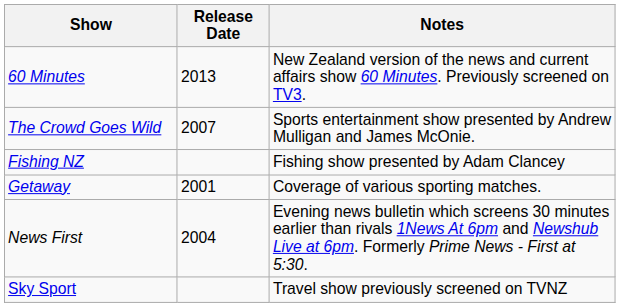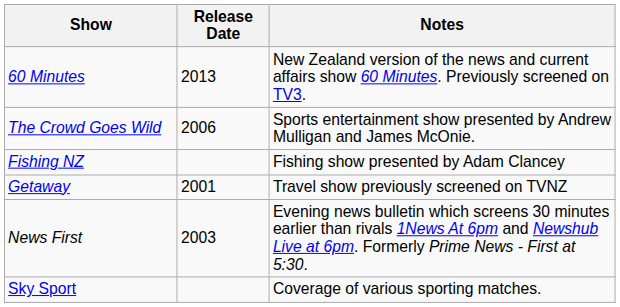 <table class="wikitable" width=100%>
 <tr>
 <th width=20%>Show</th>
 <th width=10%>Release Date</th>
 <th width=40%>Notes</th>
 </tr>
 <tr>
 <td><em><a href='#'>60 Minutes</a></em></td>
 <td>2013</td>
 <td>New Zealand version of the news and current affairs show <em><a href='#'>60 Minutes</a></em>. Previously screened on <a href='#'>TV3</a>.</td>
 </tr>
 <tr>
 <td><em><a href='#'>The Crowd Goes Wild</a></em></td>
-<td>2007</td>
+<td>2006</td>
 <td>Sports entertainment show presented by Andrew Mulligan and James McOnie.</td>
 </tr>
 <tr>
 <td><em><a href='#'>Fishing NZ</a></em></td>
 <td></td>
 <td>Fishing show presented by Adam Clancey</td>
 </tr>
 <tr>
 <td><em><a href='#'>Getaway</a></em></td>
 <td>2001</td>
-<td>Coverage of various sporting matches.</td>
+<td>Travel show previously screened on TVNZ</td>
 </tr>
 <tr>
 <td><em>News First</em></td>
-<td>2004</td>
+<td>2003</td>
 <td>Evening news bulletin which screens 30 minutes earlier than rivals <em><a href='#'>1News At 6pm</a></em> and <em><a href='#'>Newshub Live at 6pm</a></em>. Formerly <em>Prime News - First at 5:30</em>.</td>
 </tr>
 <tr>
 <td><a href='#'>Sky Sport</a></td>
 <td></td>
-<td>Travel show previously screened on TVNZ</td>
+<td>Coverage of various sporting matches.</td>
 </tr>
 </table>
